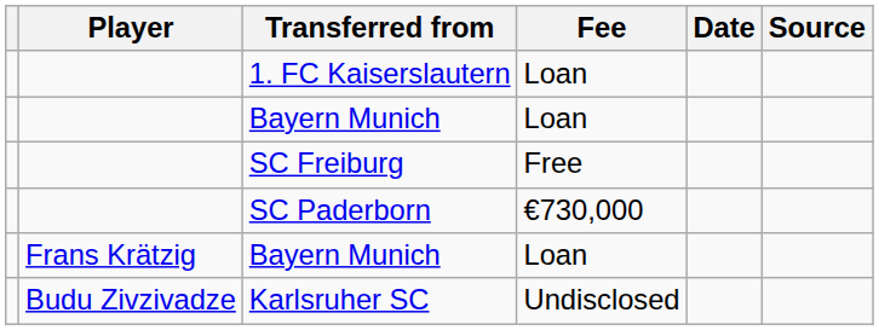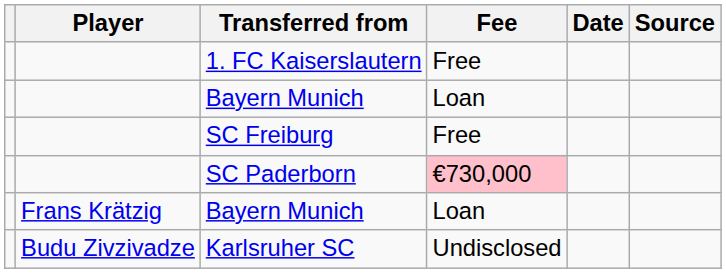 <table class="wikitable plainrowheaders sortable">
 <tr>
 <th></th>
 <th scope="col">Player</th>
 <th>Transferred from</th>
 <th style="width: 80px;">Fee</th>
 <th scope="col">Date</th>
 <th scope="col">Source</th>
 </tr>
 <tr>
 <td align="center"></td>
 <td></td>
 <td> <a href='#'>1. FC Kaiserslautern</a></td>
-<td>Loan</td>
+<td>Free</td>
 <td></td>
 <td></td>
 </tr>
 <tr>
 <td align="center"></td>
 <td></td>
 <td> <a href='#'>Bayern Munich</a></td>
 <td>Loan</td>
 <td></td>
 <td></td>
 </tr>
 <tr>
 <td align="center"></td>
 <td></td>
 <td> <a href='#'>SC Freiburg</a></td>
 <td>Free</td>
 <td></td>
 <td></td>
 </tr>
 <tr>
 <td align="center"></td>
 <td></td>
 <td> <a href='#'>SC Paderborn</a></td>
-<td>€730,000</td>
+<td style="background: pink;">€730,000</td>
 <td></td>
 <td></td>
 </tr>
 <tr>
 <td align="center"></td>
 <td> <a href='#'>Frans Krätzig</a></td>
 <td> <a href='#'>Bayern Munich</a></td>
 <td>Loan</td>
 <td></td>
 <td></td>
 </tr>
 <tr>
 <td align="center"></td>
 <td> <a href='#'>Budu Zivzivadze</a></td>
 <td> <a href='#'>Karlsruher SC</a></td>
 <td>Undisclosed</td>
 <td></td>
 <td></td>
 </tr>
 </table>
